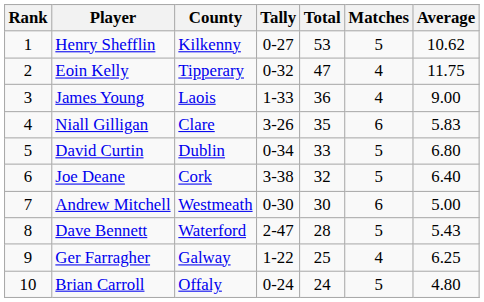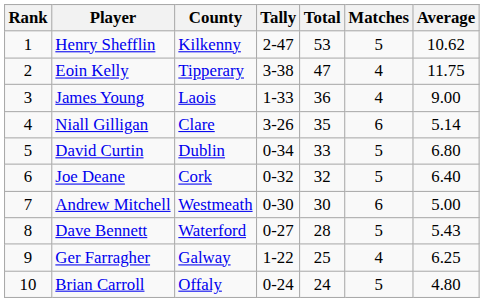 <table class="wikitable">
 <tr>
 <th>Rank</th>
 <th>Player</th>
 <th>County</th>
 <th>Tally</th>
 <th>Total</th>
 <th>Matches</th>
 <th>Average</th>
 </tr>
 <tr>
 <td rowspan=1 align=center>1</td>
 <td><a href='#'>Henry Shefflin</a></td>
 <td><a href='#'>Kilkenny</a></td>
-<td align=center>0-27</td>
+<td align=center>2-47</td>
 <td align=center>53</td>
 <td align=center>5</td>
 <td align=center>10.62</td>
 </tr>
 <tr>
 <td rowspan=1 align=center>2</td>
 <td><a href='#'>Eoin Kelly</a></td>
 <td><a href='#'>Tipperary</a></td>
-<td align=center>0-32</td>
+<td align=center>3-38</td>
 <td align=center>47</td>
 <td align=center>4</td>
 <td align=center>11.75</td>
 </tr>
 <tr>
 <td rowspan=1 align=center>3</td>
 <td><a href='#'>James Young</a></td>
 <td><a href='#'>Laois</a></td>
 <td align=center>1-33</td>
 <td align=center>36</td>
 <td align=center>4</td>
 <td align=center>9.00</td>
 </tr>
 <tr>
 <td rowspan=1 align=center>4</td>
 <td><a href='#'>Niall Gilligan</a></td>
 <td><a href='#'>Clare</a></td>
 <td align=center>3-26</td>
 <td align=center>35</td>
 <td align=center>6</td>
-<td align=center>5.83</td>
+<td align=center>5.14</td>
 </tr>
 <tr>
 <td rowspan=1 align=center>5</td>
 <td><a href='#'>David Curtin</a></td>
 <td><a href='#'>Dublin</a></td>
 <td align=center>0-34</td>
 <td align=center>33</td>
 <td align=center>5</td>
 <td align=center>6.80</td>
 </tr>
 <tr>
 <td rowspan=1 align=center>6</td>
 <td><a href='#'>Joe Deane</a></td>
 <td><a href='#'>Cork</a></td>
-<td align=center>3-38</td>
+<td align=center>0-32</td>
 <td align=center>32</td>
 <td align=center>5</td>
 <td align=center>6.40</td>
 </tr>
 <tr>
 <td rowspan=1 align=center>7</td>
 <td><a href='#'>Andrew Mitchell</a></td>
 <td><a href='#'>Westmeath</a></td>
 <td align=center>0-30</td>
 <td align=center>30</td>
 <td align=center>6</td>
 <td align=center>5.00</td>
 </tr>
 <tr>
 <td rowspan=1 align=center>8</td>
 <td><a href='#'>Dave Bennett</a></td>
 <td><a href='#'>Waterford</a></td>
-<td align=center>2-47</td>
+<td align=center>0-27</td>
 <td align=center>28</td>
 <td align=center>5</td>
 <td align=center>5.43</td>
 </tr>
 <tr>
 <td rowspan=1 align=center>9</td>
 <td><a href='#'>Ger Farragher</a></td>
 <td><a href='#'>Galway</a></td>
 <td align=center>1-22</td>
 <td align=center>25</td>
 <td align=center>4</td>
 <td align=center>6.25</td>
 </tr>
 <tr>
 <td rowspan=1 align=center>10</td>
 <td><a href='#'>Brian Carroll</a></td>
 <td><a href='#'>Offaly</a></td>
 <td align=center>0-24</td>
 <td align=center>24</td>
 <td align=center>5</td>
 <td align=center>4.80</td>
 </tr>
 </table>
